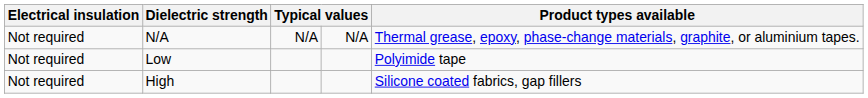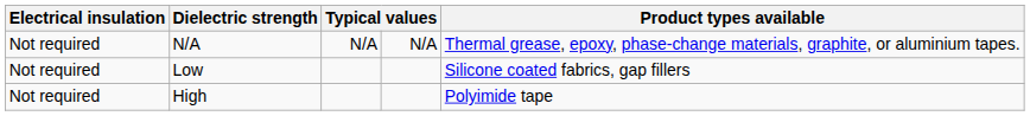 <table class="wikitable">
 <tr>
 <th>Electrical insulation</th>
 <th>Dielectric strength</th>
 <th colspan=2>Typical values</th>
 <th>Product types available</th>
 </tr>
 <tr>
 <td>Not required</td>
 <td>N/A</td>
 <td align=right>N/A</td>
 <td align=right>N/A</td>
 <td><a href='#'>Thermal grease</a>, <a href='#'>epoxy</a>, <a href='#'>phase-change materials</a>, <a href='#'>graphite</a>, or aluminium tapes.</td>
 </tr>
 <tr>
 <td>Not required</td>
 <td>Low</td>
 <td align=right></td>
 <td align=right></td>
-<td><a href='#'>Polyimide</a> tape</td>
+<td><a href='#'>Silicone coated</a> fabrics, gap fillers</td>
 </tr>
 <tr>
 <td>Not required</td>
 <td>High</td>
 <td align=right></td>
 <td align=right></td>
-<td><a href='#'>Silicone coated</a> fabrics, gap fillers</td>
+<td><a href='#'>Polyimide</a> tape</td>
 </tr>
 </table>
